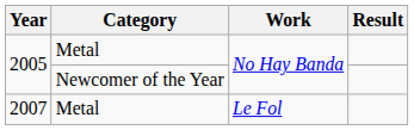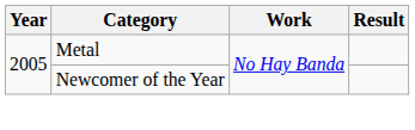 <table class="wikitable defaultcenter">
 <tr>
 <th>Year</th>
 <th>Category</th>
 <th>Work</th>
 <th>Result</th>
 </tr>
 <tr>
 <td rowspan="2">2005</td>
 <td>Metal</td>
 <td rowspan="2"><em><a href='#'>No Hay Banda</a></em></td>
 <td></td>
 </tr>
 <tr>
 <td>Newcomer of the Year</td>
 <td></td>
 </tr>
-<tr>
-<td rowspan="1">2007</td>
-<td>Metal</td>
-<td><em><a href='#'>Le Fol</a></em></td>
-<td></td>
-</tr>
 </table>
